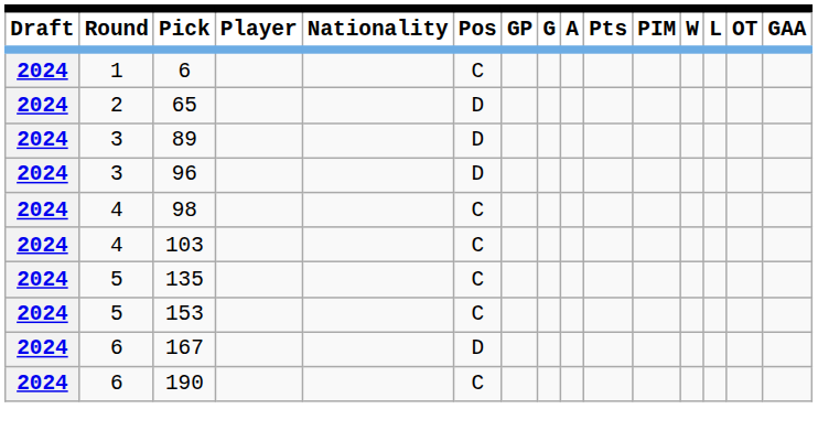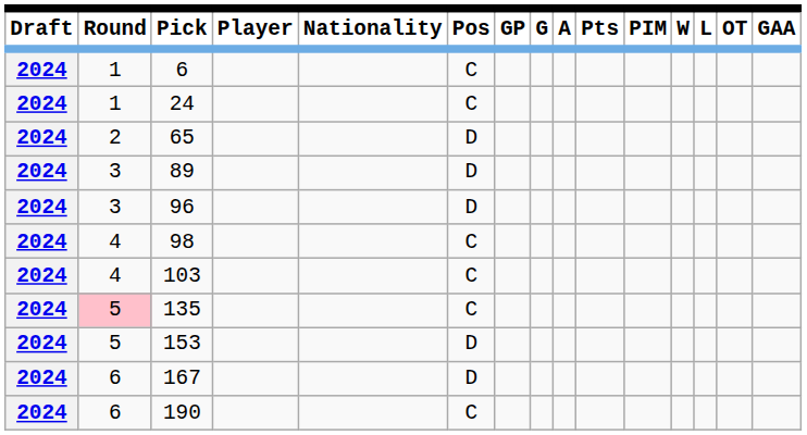 <table class="wikitable sortable plainrowheaders" style="text-align:center;">
 <tr style="background-color:#fff; border-top:#010101 5px solid; border-bottom:#6CACE4 5px solid;">
 <th style="background-color:#fff;" scope="col">Draft</th>
 <th style="background-color:#fff;" scope="col" data-sort-type="number">Round</th>
 <th style="background-color:#fff;" scope="col" data-sort-type="number">Pick</th>
 <th style="background-color:#fff;" scope="col">Player</th>
 <th style="background-color:#fff;" scope="col">Nationality</th>
 <th style="background-color:#fff;" scope="col">Pos</th>
 <th style="background-color:#fff;" scope="col"  data-sort-type="number">GP</th>
 <th style="background-color:#fff;" scope="col"  data-sort-type="number">G</th>
 <th style="background-color:#fff;" scope="col"  data-sort-type="number">A</th>
 <th style="background-color:#fff;" scope="col"  data-sort-type="number">Pts</th>
 <th style="background-color:#fff;" scope="col"  data-sort-type="number">PIM</th>
 <th style="background-color:#fff;" scope="col"  data-sort-type="number">W</th>
 <th style="background-color:#fff;" scope="col"  data-sort-type="number">L</th>
 <th style="background-color:#fff;" scope="col"  data-sort-type="number">OT</th>
 <th style="background-color:#fff;" scope="col"  data-sort-type="number">GAA</th>
 </tr>
 <tr>
 <th scope="row"><a href='#'>2024</a></th>
 <td>1</td>
 <td>6</td>
+<td align="left"></td>
+<td align="left"></td>
+<td>C</td>
+<td></td>
+<td></td>
+<td></td>
+<td></td>
+<td></td>
+<td></td>
+<td></td>
+<td></td>
+<td></td>
+</tr>
+<tr>
+<th scope="row"><a href='#'>2024</a></th>
+<td>1</td>
+<td>24</td>
 <td align="left"></td>
 <td align="left"></td>
 <td>C</td>
 <td></td>
 <td></td>
 <td></td>
 <td></td>
 <td></td>
 <td></td>
 <td></td>
 <td></td>
 <td></td>
 </tr>
 <tr>
 <th scope="row"><a href='#'>2024</a></th>
 <td>2</td>
 <td>65</td>
 <td align="left"></td>
 <td align="left"></td>
 <td>D</td>
 <td></td>
 <td></td>
 <td></td>
 <td></td>
 <td></td>
 <td></td>
 <td></td>
 <td></td>
 <td></td>
 </tr>
 <tr>
 <th scope="row"><a href='#'>2024</a></th>
 <td>3</td>
 <td>89</td>
 <td align="left"></td>
 <td align="left"></td>
 <td>D</td>
 <td></td>
 <td></td>
 <td></td>
 <td></td>
 <td></td>
 <td></td>
 <td></td>
 <td></td>
 <td></td>
 </tr>
 <tr>
 <th scope="row"><a href='#'>2024</a></th>
 <td>3</td>
 <td>96</td>
 <td align="left"></td>
 <td align="left"></td>
 <td>D</td>
 <td></td>
 <td></td>
 <td></td>
 <td></td>
 <td></td>
 <td></td>
 <td></td>
 <td></td>
 <td></td>
 </tr>
 <tr>
 <th scope="row"><a href='#'>2024</a></th>
 <td>4</td>
 <td>98</td>
 <td align="left"></td>
 <td align="left"></td>
 <td>C</td>
 <td></td>
 <td></td>
 <td></td>
 <td></td>
 <td></td>
 <td></td>
 <td></td>
 <td></td>
 <td></td>
 </tr>
 <tr>
 <th scope="row"><a href='#'>2024</a></th>
 <td>4</td>
 <td>103</td>
 <td align="left"></td>
 <td align="left"></td>
 <td>C</td>
 <td></td>
 <td></td>
 <td></td>
 <td></td>
 <td></td>
 <td></td>
 <td></td>
 <td></td>
 <td></td>
 </tr>
 <tr>
 <th scope="row"><a href='#'>2024</a></th>
-<td>5</td>
+<td style="background: pink;">5</td>
 <td>135</td>
 <td align="left"></td>
 <td align="left"></td>
 <td>C</td>
 <td></td>
 <td></td>
 <td></td>
 <td></td>
 <td></td>
 <td></td>
 <td></td>
 <td></td>
 <td></td>
 </tr>
 <tr>
 <th scope="row"><a href='#'>2024</a></th>
 <td>5</td>
 <td>153</td>
 <td align="left"></td>
 <td align="left"></td>
-<td>C</td>
+<td>D</td>
 <td></td>
 <td></td>
 <td></td>
 <td></td>
 <td></td>
 <td></td>
 <td></td>
 <td></td>
 <td></td>
 </tr>
 <tr>
 <th scope="row"><a href='#'>2024</a></th>
 <td>6</td>
 <td>167</td>
 <td align="left"></td>
 <td align="left"></td>
 <td>D</td>
 <td></td>
 <td></td>
 <td></td>
 <td></td>
 <td></td>
 <td></td>
 <td></td>
 <td></td>
 <td></td>
 </tr>
 <tr>
 <th scope="row"><a href='#'>2024</a></th>
 <td>6</td>
 <td>190</td>
 <td align="left"></td>
 <td align="left"></td>
 <td>C</td>
 <td></td>
 <td></td>
 <td></td>
 <td></td>
 <td></td>
 <td></td>
 <td></td>
 <td></td>
 <td></td>
 </tr>
 </table>
